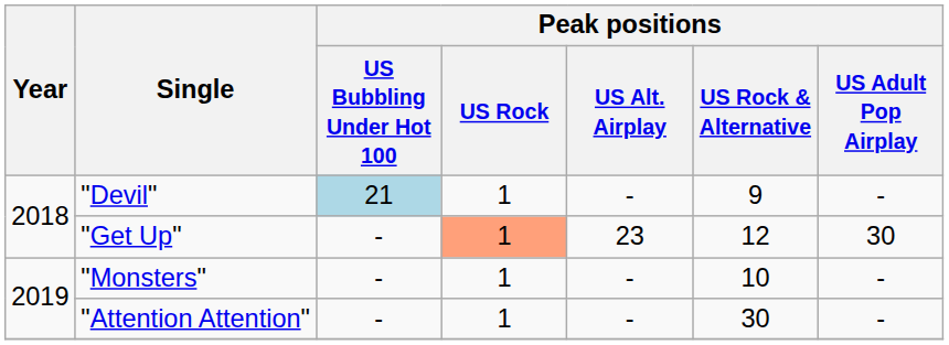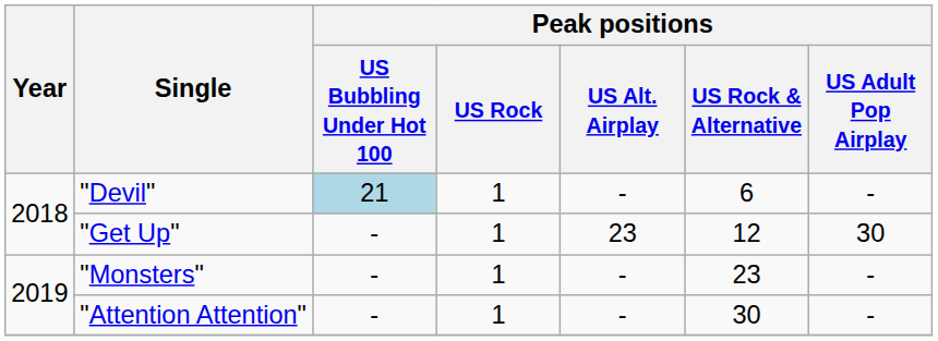 <table class="wikitable">
 <tr>
 <th rowspan="2">Year</th>
 <th rowspan="2">Single</th>
 <th colspan="10">Peak positions</th>
 </tr>
 <tr>
 <th width="70"><small><a href='#'>US Bubbling Under Hot 100</a></small></th>
 <th width="70"><small><a href='#'>US  Rock</a></small></th>
 <th width="70"><small><a href='#'>US Alt. Airplay</a></small> </th>
 <th width="70"><small><a href='#'>US Rock & Alternative</a></small></th>
 <th width="70"><small><a href='#'>US Adult Pop Airplay</a></small></th>
 </tr>
 <tr>
 <td rowspan="2">2018</td>
 <td>"<a href='#'>Devil</a>"</td>
 <td style="background: lightblue; text-align:center;">21</td>
 <td style="text-align:center;">1</td>
 <td style="text-align:center;">-</td>
-<td style="text-align:center;">9</td>
+<td style="text-align:center;">6</td>
 <td style="text-align:center;">-</td>
 </tr>
 <tr>
 <td>"<a href='#'>Get Up</a>"</td>
 <td style="text-align:center;">-</td>
-<td style="background: lightsalmon; text-align:center;">1</td>
+<td style="text-align:center;">1</td>
 <td style="text-align:center;">23</td>
 <td style="text-align:center;">12</td>
 <td style="text-align:center;">30</td>
 </tr>
 <tr>
 <td rowspan="2">2019</td>
 <td>"<a href='#'>Monsters</a>"</td>
 <td style="text-align:center;">-</td>
 <td style="text-align:center;">1</td>
 <td style="text-align:center;">-</td>
-<td style="text-align:center;">10</td>
+<td style="text-align:center;">23</td>
 <td style="text-align:center;">-</td>
 </tr>
 <tr>
 <td>"<a href='#'>Attention Attention</a>"</td>
 <td style="text-align:center;">-</td>
 <td style="text-align:center;">1</td>
 <td style="text-align:center;">-</td>
 <td style="text-align:center;">30</td>
 <td style="text-align:center;">-</td>
 </tr>
 <tr>
 </tr>
 </table>
